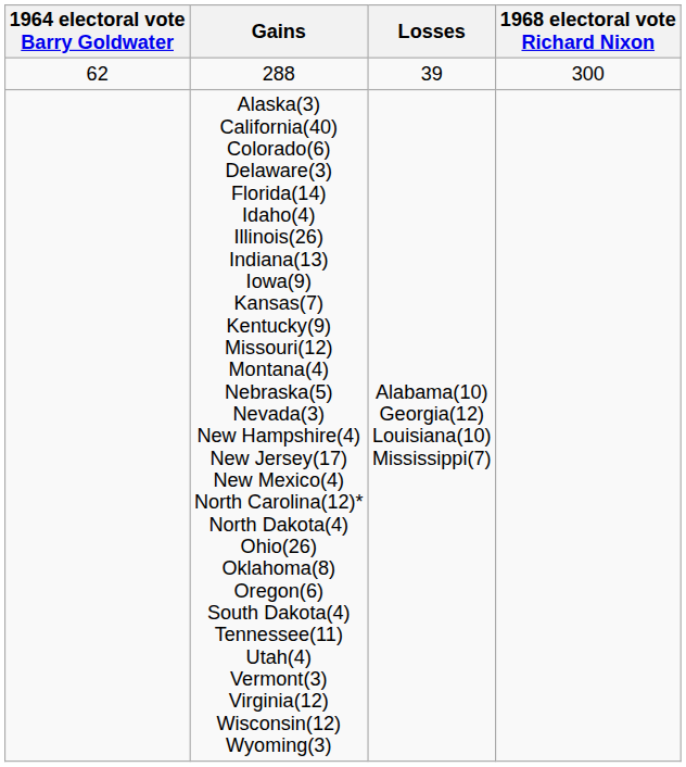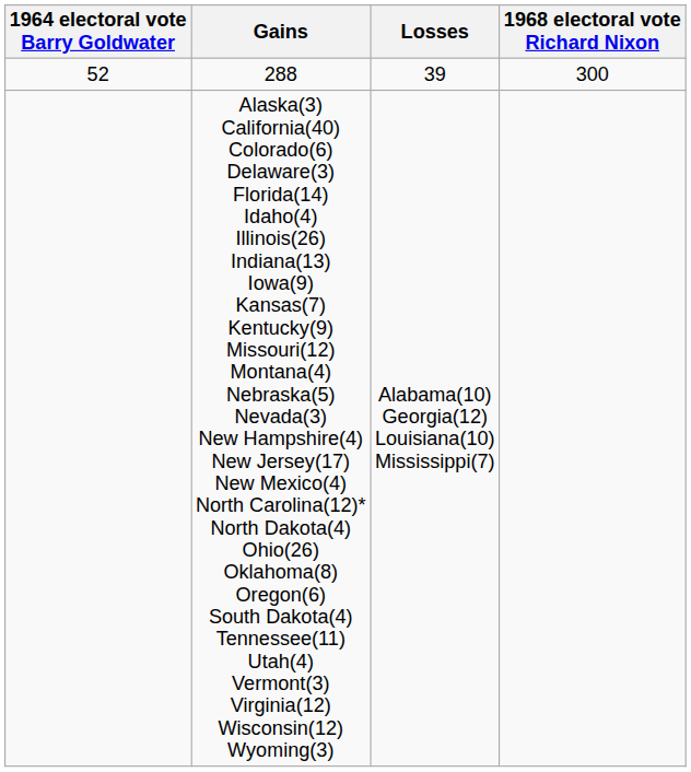 <table class="wikitable" style="text-align:center">
 <tr>
 <th>1964 electoral vote<br><a href='#'>Barry Goldwater</a></th>
 <th>Gains</th>
 <th>Losses</th>
 <th>1968 electoral vote<br><a href='#'>Richard Nixon</a></th>
 </tr>
 <tr>
-<td>62</td>
+<td>52</td>
 <td> 288</td>
 <td> 39</td>
 <td>300</td>
 </tr>
 <tr>
 <td></td>
 <td>Alaska(3)<br>California(40)<br>Colorado(6)<br>Delaware(3)<br>Florida(14)<br>Idaho(4)<br>Illinois(26)<br>Indiana(13)<br>Iowa(9)<br>Kansas(7)<br>Kentucky(9)<br>Missouri(12)<br>Montana(4)<br>Nebraska(5)<br>Nevada(3)<br>New Hampshire(4)<br>New Jersey(17)<br>New Mexico(4)<br>North Carolina(12)*<br>North Dakota(4)<br>Ohio(26)<br>Oklahoma(8)<br>Oregon(6)<br>South Dakota(4)<br>Tennessee(11)<br>Utah(4)<br>Vermont(3)<br>Virginia(12)<br>Wisconsin(12)<br>Wyoming(3)</td>
 <td>Alabama(10)<br>Georgia(12)<br>Louisiana(10)<br>Mississippi(7)</td>
 <td></td>
 </tr>
 </table>
